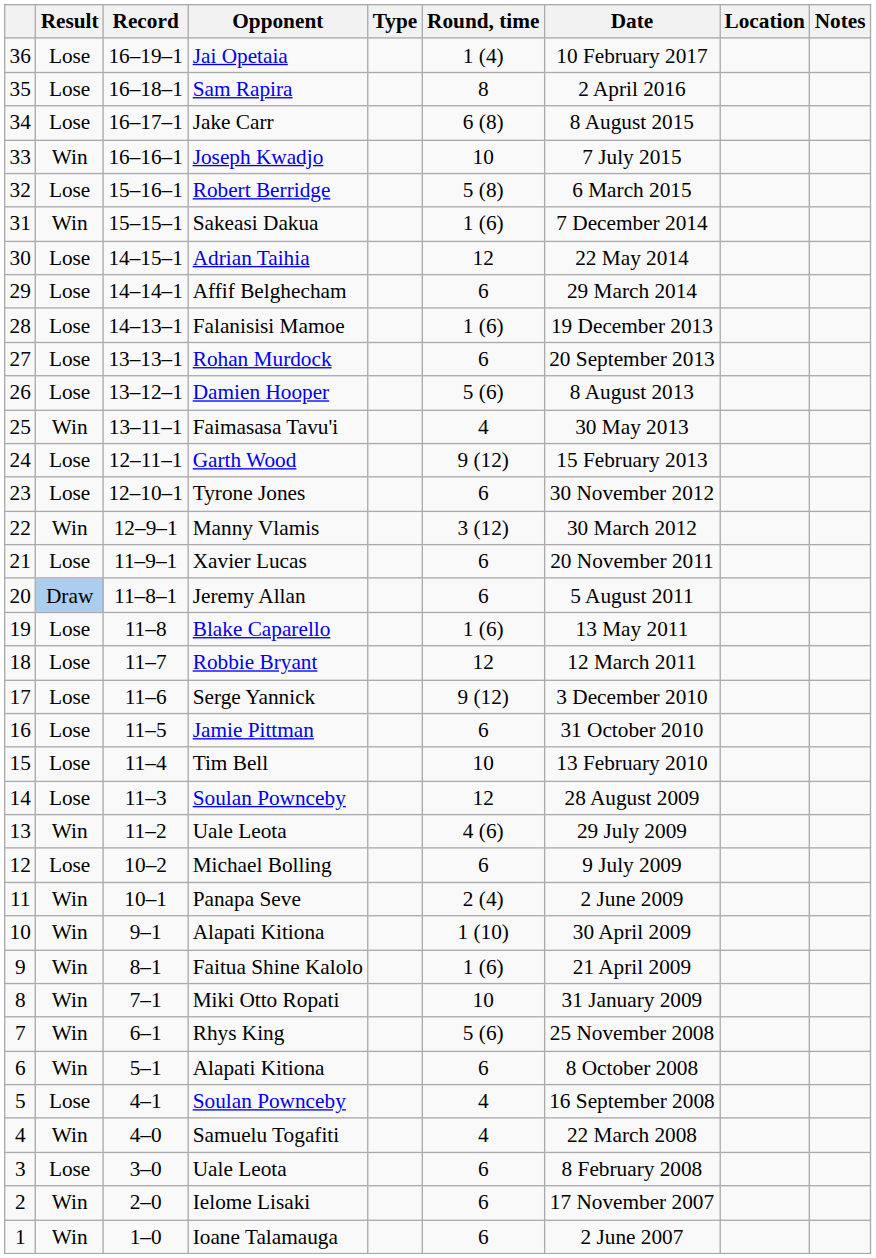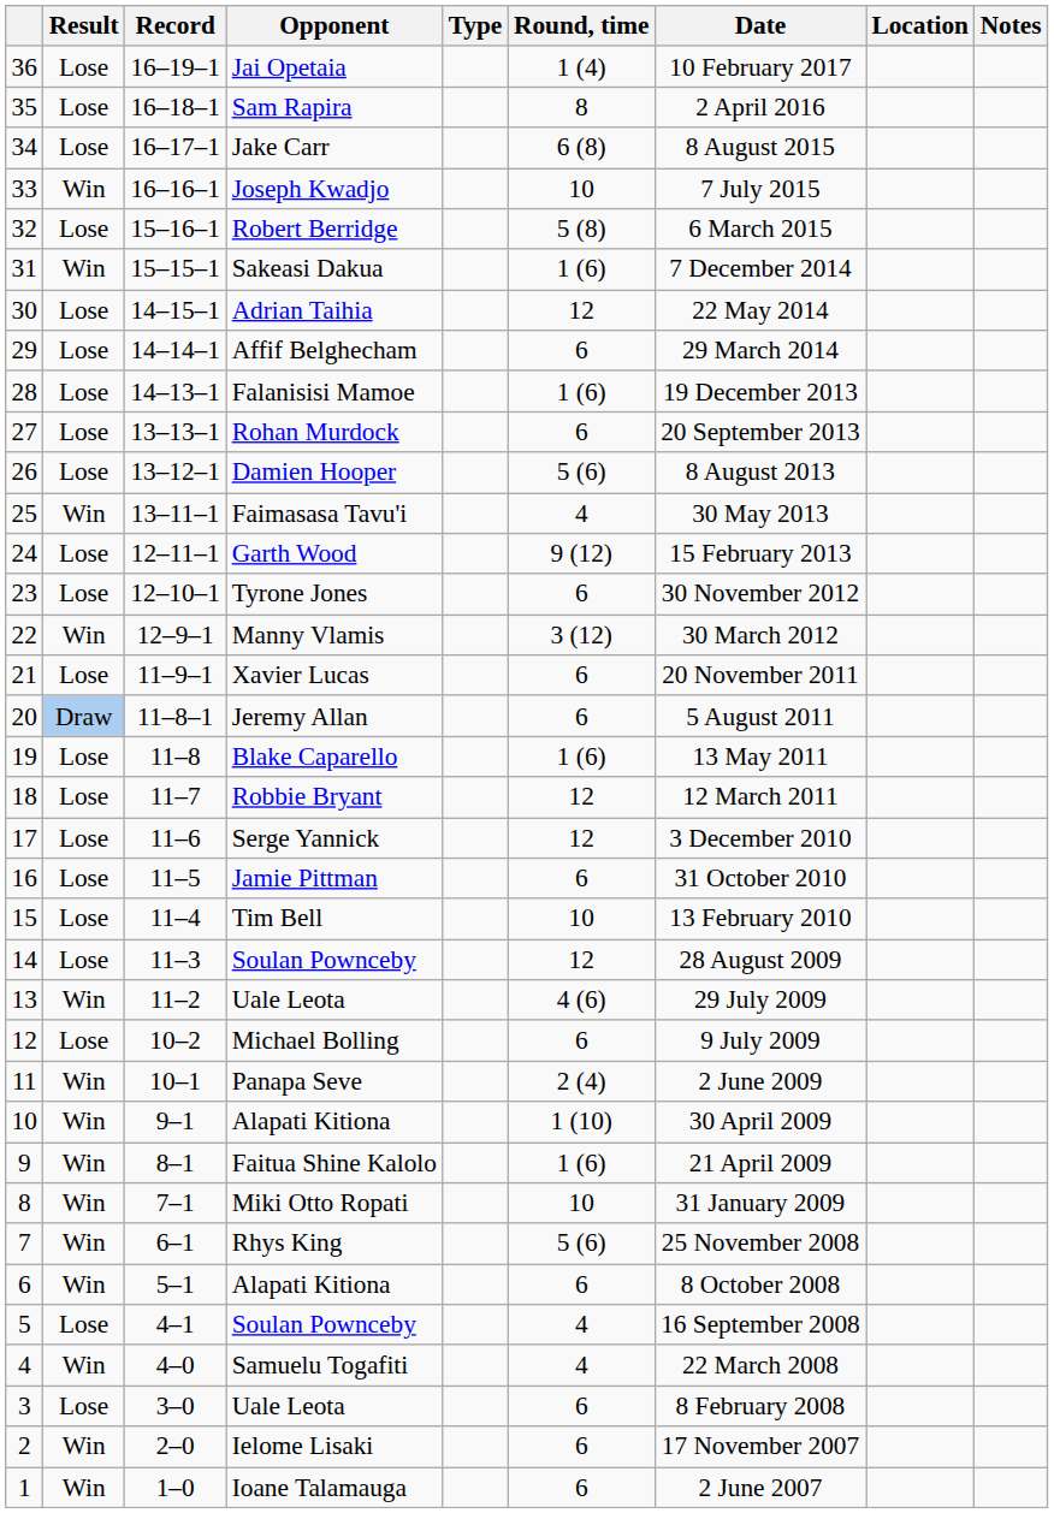 <table class="wikitable" style="text-align:center">
 <tr>
 <th></th>
 <th>Result</th>
 <th>Record</th>
 <th>Opponent</th>
 <th>Type</th>
 <th>Round, time</th>
 <th>Date</th>
 <th>Location</th>
 <th>Notes</th>
 </tr>
 <tr>
 <td>36</td>
 <td>Lose</td>
 <td>16–19–1</td>
 <td style="text-align:left;"><a href='#'>Jai Opetaia</a></td>
 <td></td>
 <td>1 (4)</td>
 <td>10 February 2017</td>
 <td style="text-align:left;"></td>
 <td></td>
 </tr>
 <tr>
 <td>35</td>
 <td>Lose</td>
 <td>16–18–1</td>
 <td style="text-align:left;"><a href='#'>Sam Rapira</a></td>
 <td></td>
 <td>8</td>
 <td>2 April 2016</td>
 <td style="text-align:left;"></td>
 <td></td>
 </tr>
 <tr>
 <td>34</td>
 <td>Lose</td>
 <td>16–17–1</td>
 <td style="text-align:left;">Jake Carr</td>
 <td></td>
 <td>6 (8) </td>
 <td>8 August 2015</td>
 <td style="text-align:left;"></td>
 <td></td>
 </tr>
 <tr>
 <td>33</td>
 <td>Win</td>
 <td>16–16–1</td>
 <td style="text-align:left;"><a href='#'>Joseph Kwadjo</a></td>
 <td></td>
 <td>10</td>
 <td>7 July 2015</td>
 <td style="text-align:left;"></td>
 <td></td>
 </tr>
 <tr>
 <td>32</td>
 <td>Lose</td>
 <td>15–16–1</td>
 <td style="text-align:left;"><a href='#'>Robert Berridge</a></td>
 <td></td>
 <td>5 (8) </td>
 <td>6 March 2015</td>
 <td style="text-align:left;"></td>
 <td></td>
 </tr>
 <tr>
 <td>31</td>
 <td>Win</td>
 <td>15–15–1</td>
 <td style="text-align:left;">Sakeasi Dakua</td>
 <td></td>
 <td>1 (6) </td>
 <td>7 December 2014</td>
 <td style="text-align:left;"></td>
 <td></td>
 </tr>
 <tr>
 <td>30</td>
 <td>Lose</td>
 <td>14–15–1</td>
 <td style="text-align:left;"><a href='#'>Adrian Taihia</a></td>
 <td></td>
 <td>12</td>
 <td>22 May 2014</td>
 <td style="text-align:left;"></td>
 <td style="text-align:left;"></td>
 </tr>
 <tr>
 <td>29</td>
 <td>Lose</td>
 <td>14–14–1</td>
 <td style="text-align:left;">Affif Belghecham</td>
 <td></td>
 <td>6</td>
 <td>29 March 2014</td>
 <td style="text-align:left;"></td>
 <td></td>
 </tr>
 <tr>
 <td>28</td>
 <td>Lose</td>
 <td>14–13–1</td>
 <td style="text-align:left;">Falanisisi Mamoe</td>
 <td></td>
 <td>1 (6)</td>
 <td>19 December 2013</td>
 <td style="text-align:left;"></td>
 <td></td>
 </tr>
 <tr>
 <td>27</td>
 <td>Lose</td>
 <td>13–13–1</td>
 <td style="text-align:left;"><a href='#'>Rohan Murdock</a></td>
 <td></td>
 <td>6</td>
 <td>20 September 2013</td>
 <td style="text-align:left;"></td>
 <td></td>
 </tr>
 <tr>
 <td>26</td>
 <td>Lose</td>
 <td>13–12–1</td>
 <td style="text-align:left;"><a href='#'>Damien Hooper</a></td>
 <td></td>
 <td>5 (6) </td>
 <td>8 August 2013</td>
 <td style="text-align:left;"></td>
 <td></td>
 </tr>
 <tr>
 <td>25</td>
 <td>Win</td>
 <td>13–11–1</td>
 <td style="text-align:left;">Faimasasa Tavu'i</td>
 <td></td>
 <td>4</td>
 <td>30 May 2013</td>
 <td style="text-align:left;"></td>
 <td></td>
 </tr>
 <tr>
 <td>24</td>
 <td>Lose</td>
 <td>12–11–1</td>
 <td style="text-align:left;"><a href='#'>Garth Wood</a></td>
 <td></td>
 <td>9 (12) </td>
 <td>15 February 2013</td>
 <td style="text-align:left;"></td>
 <td style="text-align:left;"></td>
 </tr>
 <tr>
 <td>23</td>
 <td>Lose</td>
 <td>12–10–1</td>
 <td style="text-align:left;">Tyrone Jones</td>
 <td></td>
 <td>6</td>
 <td>30 November 2012</td>
 <td style="text-align:left;"></td>
 <td></td>
 </tr>
 <tr>
 <td>22</td>
 <td>Win</td>
 <td>12–9–1</td>
 <td style="text-align:left;">Manny Vlamis</td>
 <td></td>
 <td>3 (12) </td>
 <td>30 March 2012</td>
 <td style="text-align:left;"></td>
 <td style="text-align:left;"></td>
 </tr>
 <tr>
 <td>21</td>
 <td>Lose</td>
 <td>11–9–1</td>
 <td style="text-align:left;">Xavier Lucas</td>
 <td></td>
 <td>6</td>
 <td>20 November 2011</td>
 <td style="text-align:left;"></td>
 <td></td>
 </tr>
 <tr>
 <td>20</td>
 <td style="background:#abcdef;">Draw</td>
 <td>11–8–1</td>
 <td style="text-align:left;">Jeremy Allan</td>
 <td></td>
 <td>6</td>
 <td>5 August 2011</td>
 <td style="text-align:left;"></td>
 <td></td>
 </tr>
 <tr>
 <td>19</td>
 <td>Lose</td>
 <td>11–8</td>
 <td style="text-align:left;"><a href='#'>Blake Caparello</a></td>
 <td></td>
 <td>1 (6) </td>
 <td>13 May 2011</td>
 <td style="text-align:left;"></td>
 <td></td>
 </tr>
 <tr>
 <td>18</td>
 <td>Lose</td>
 <td>11–7</td>
 <td style="text-align:left;"><a href='#'>Robbie Bryant</a></td>
 <td></td>
 <td>12</td>
 <td>12 March 2011</td>
 <td style="text-align:left;"></td>
 <td style="text-align:left;"></td>
 </tr>
 <tr>
 <td>17</td>
 <td>Lose</td>
 <td>11–6</td>
 <td style="text-align:left;">Serge Yannick</td>
 <td></td>
-<td>9 (12) </td>
+<td>12</td>
 <td>3 December 2010</td>
 <td style="text-align:left;"></td>
 <td style="text-align:left;"></td>
 </tr>
 <tr>
 <td>16</td>
 <td>Lose</td>
 <td>11–5</td>
 <td style="text-align:left;"><a href='#'>Jamie Pittman</a></td>
 <td></td>
 <td>6</td>
 <td>31 October 2010</td>
 <td style="text-align:left;"></td>
 <td></td>
 </tr>
 <tr>
 <td>15</td>
 <td>Lose</td>
 <td>11–4</td>
 <td style="text-align:left;">Tim Bell</td>
 <td></td>
 <td>10</td>
 <td>13 February 2010</td>
 <td style="text-align:left;"></td>
 <td></td>
 </tr>
 <tr>
 <td>14</td>
 <td>Lose</td>
 <td>11–3</td>
 <td style="text-align:left;"><a href='#'>Soulan Pownceby</a></td>
 <td></td>
 <td>12</td>
 <td>28 August 2009</td>
 <td style="text-align:left;"></td>
 <td style="text-align:left;"></td>
 </tr>
 <tr>
 <td>13</td>
 <td>Win</td>
 <td>11–2</td>
 <td style="text-align:left;">Uale Leota</td>
 <td></td>
 <td>4 (6)</td>
 <td>29 July 2009</td>
 <td style="text-align:left;"></td>
 <td></td>
 </tr>
 <tr>
 <td>12</td>
 <td>Lose</td>
 <td>10–2</td>
 <td style="text-align:left;">Michael Bolling</td>
 <td></td>
 <td>6</td>
 <td>9 July 2009</td>
 <td style="text-align:left;"></td>
 <td></td>
 </tr>
 <tr>
 <td>11</td>
 <td>Win</td>
 <td>10–1</td>
 <td style="text-align:left;">Panapa Seve</td>
 <td></td>
 <td>2 (4) </td>
 <td>2 June 2009</td>
 <td style="text-align:left;"></td>
 <td></td>
 </tr>
 <tr>
 <td>10</td>
 <td>Win</td>
 <td>9–1</td>
 <td style="text-align:left;">Alapati Kitiona</td>
 <td></td>
 <td>1 (10) </td>
 <td>30 April 2009</td>
 <td style="text-align:left;"></td>
 <td style="text-align:left;"></td>
 </tr>
 <tr>
 <td>9</td>
 <td>Win</td>
 <td>8–1</td>
 <td style="text-align:left;">Faitua Shine Kalolo</td>
 <td></td>
 <td>1 (6)</td>
 <td>21 April 2009</td>
 <td style="text-align:left;"></td>
 <td></td>
 </tr>
 <tr>
 <td>8</td>
 <td>Win</td>
 <td>7–1</td>
 <td style="text-align:left;">Miki Otto Ropati</td>
 <td></td>
 <td>10</td>
 <td>31 January 2009</td>
 <td style="text-align:left;"></td>
 <td style="text-align:left;"></td>
 </tr>
 <tr>
 <td>7</td>
 <td>Win</td>
 <td>6–1</td>
 <td style="text-align:left;">Rhys King</td>
 <td></td>
 <td>5 (6)</td>
 <td>25 November 2008</td>
 <td style="text-align:left;"></td>
 <td></td>
 </tr>
 <tr>
 <td>6</td>
 <td>Win</td>
 <td>5–1</td>
 <td style="text-align:left;">Alapati Kitiona</td>
 <td></td>
 <td>6</td>
 <td>8 October 2008</td>
 <td style="text-align:left;"></td>
 <td></td>
 </tr>
 <tr>
 <td>5</td>
 <td>Lose</td>
 <td>4–1</td>
 <td style="text-align:left;"><a href='#'>Soulan Pownceby</a></td>
 <td></td>
 <td>4</td>
 <td>16 September 2008</td>
 <td style="text-align:left;"></td>
 <td></td>
 </tr>
 <tr>
 <td>4</td>
 <td>Win</td>
 <td>4–0</td>
 <td style="text-align:left;">Samuelu Togafiti</td>
 <td></td>
 <td>4</td>
 <td>22 March 2008</td>
 <td style="text-align:left;"></td>
 <td></td>
 </tr>
 <tr>
 <td>3</td>
 <td>Lose</td>
 <td>3–0</td>
 <td style="text-align:left;">Uale Leota</td>
 <td></td>
 <td>6</td>
 <td>8 February 2008</td>
 <td style="text-align:left;"></td>
 <td></td>
 </tr>
 <tr>
 <td>2</td>
 <td>Win</td>
 <td>2–0</td>
 <td style="text-align:left;">Ielome Lisaki</td>
 <td></td>
 <td>6</td>
 <td>17 November 2007</td>
 <td style="text-align:left;"></td>
 <td></td>
 </tr>
 <tr>
 <td>1</td>
 <td>Win</td>
 <td>1–0</td>
 <td style="text-align:left;">Ioane Talamauga</td>
 <td></td>
 <td>6</td>
 <td>2 June 2007</td>
 <td style="text-align:left;"></td>
 <td style="text-align:left;"></td>
 </tr>
 </table>
